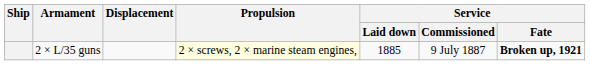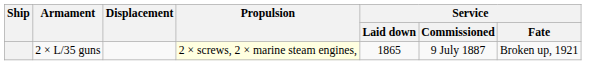 <table class="wikitable plainrowheaders" style="text-align: center;">
 <tr valign="top">
 <th scope="col" rowspan="2">Ship</th>
 <th scope="col" rowspan="2">Armament</th>
 <th scope="col" rowspan="2">Displacement</th>
 <th scope="col" rowspan="2">Propulsion</th>
 <th scope="col" colspan="3">Service</th>
 </tr>
 <tr valign="top">
 <th scope="col">Laid down</th>
 <th scope="col">Commissioned</th>
 <th scope="col">Fate</th>
 </tr>
 <tr valign="center">
 <th scope="row"></th>
 <td>2 ×  L/35 guns</td>
 <td></td>
 <td style="background: lightyellow;">2 × screws, 2 × marine steam engines, </td>
-<td>1885</td>
+<td>1865</td>
 <td>9 July 1887</td>
-<td><strong>Broken up, 1921</strong></td>
+<td>Broken up, 1921</td>
 </tr>
 </table>
